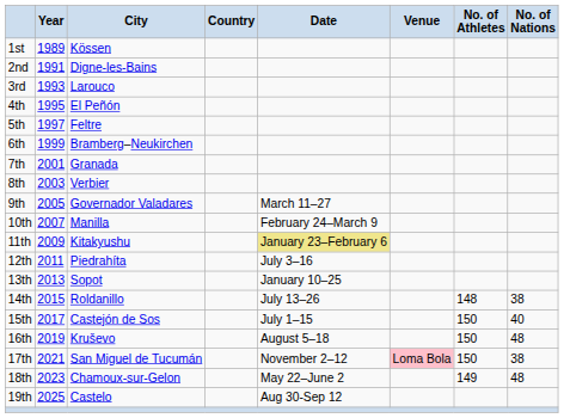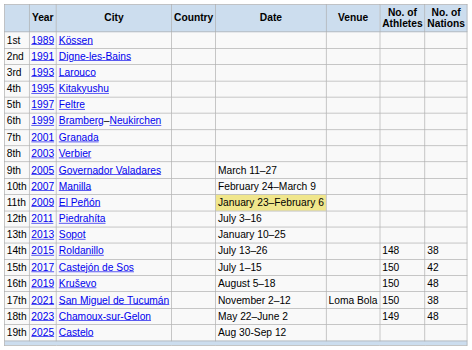 <table class="wikitable" align="center">
 <tr>
 <th style="background-color: #CCDDEE;"></th>
 <th style="background-color: #CCDDEE;">Year</th>
 <th style="background-color: #CCDDEE;">City</th>
 <th style="background-color: #CCDDEE;">Country</th>
 <th style="background-color: #CCDDEE;">Date</th>
 <th style="background-color: #CCDDEE;">Venue</th>
 <th style="background-color: #CCDDEE;">No. of<br>Athletes</th>
 <th style="background-color: #CCDDEE;">No. of<br>Nations</th>
 </tr>
 <tr>
 <td>1st</td>
 <td><a href='#'>1989</a></td>
 <td><a href='#'>Kössen</a></td>
 <td></td>
 <td></td>
 <td></td>
 <td></td>
 <td></td>
 </tr>
 <tr>
 <td>2nd</td>
 <td><a href='#'>1991</a></td>
 <td><a href='#'>Digne-les-Bains</a></td>
 <td></td>
 <td></td>
 <td></td>
 <td></td>
 <td></td>
 </tr>
 <tr>
 <td>3rd</td>
 <td><a href='#'>1993</a></td>
 <td><a href='#'>Larouco</a></td>
 <td></td>
 <td></td>
 <td></td>
 <td></td>
 <td></td>
 </tr>
 <tr>
 <td>4th</td>
 <td><a href='#'>1995</a></td>
-<td><a href='#'>El Peñón</a></td>
+<td><a href='#'>Kitakyushu</a></td>
 <td></td>
 <td></td>
 <td></td>
 <td></td>
 <td></td>
 </tr>
 <tr>
 <td>5th</td>
 <td><a href='#'>1997</a></td>
 <td><a href='#'>Feltre</a></td>
 <td></td>
 <td></td>
 <td></td>
 <td></td>
 <td></td>
 </tr>
 <tr>
 <td>6th</td>
 <td><a href='#'>1999</a></td>
 <td><a href='#'>Bramberg</a>–<a href='#'>Neukirchen</a></td>
 <td></td>
 <td></td>
 <td></td>
 <td></td>
 <td></td>
 </tr>
 <tr>
 <td>7th</td>
 <td><a href='#'>2001</a></td>
 <td><a href='#'>Granada</a></td>
 <td></td>
 <td></td>
 <td></td>
 <td></td>
 <td></td>
 </tr>
 <tr>
 <td>8th</td>
 <td><a href='#'>2003</a></td>
 <td><a href='#'>Verbier</a></td>
 <td></td>
 <td></td>
 <td></td>
 <td></td>
 <td></td>
 </tr>
 <tr>
 <td>9th</td>
 <td><a href='#'>2005</a></td>
 <td><a href='#'>Governador Valadares</a></td>
 <td></td>
 <td>March 11–27</td>
 <td></td>
 <td></td>
 <td></td>
 </tr>
 <tr>
 <td>10th</td>
 <td><a href='#'>2007</a></td>
 <td><a href='#'>Manilla</a></td>
 <td></td>
 <td>February 24–March 9</td>
 <td></td>
 <td></td>
 <td></td>
 </tr>
 <tr>
 <td>11th</td>
 <td><a href='#'>2009</a></td>
-<td><a href='#'>Kitakyushu</a></td>
+<td><a href='#'>El Peñón</a></td>
 <td></td>
 <td style="background: khaki;">January 23–February 6</td>
 <td></td>
 <td></td>
 <td></td>
 </tr>
 <tr>
 <td>12th</td>
 <td><a href='#'>2011</a></td>
 <td><a href='#'>Piedrahíta</a></td>
 <td></td>
 <td>July 3–16</td>
 <td></td>
 <td></td>
 <td></td>
 </tr>
 <tr>
 <td>13th</td>
 <td><a href='#'>2013</a></td>
 <td><a href='#'>Sopot</a></td>
 <td></td>
 <td>January 10–25</td>
 <td></td>
 <td></td>
 <td></td>
 </tr>
 <tr>
 <td>14th</td>
 <td><a href='#'>2015</a></td>
 <td><a href='#'>Roldanillo</a></td>
 <td></td>
 <td>July 13–26</td>
 <td></td>
 <td>148</td>
 <td>38</td>
 </tr>
 <tr>
 <td>15th</td>
 <td><a href='#'>2017</a></td>
 <td><a href='#'>Castejón de Sos</a></td>
 <td></td>
 <td>July 1–15</td>
 <td></td>
 <td>150</td>
-<td>40</td>
+<td>42</td>
 </tr>
 <tr>
 <td>16th</td>
 <td><a href='#'>2019</a></td>
 <td><a href='#'>Kruševo</a></td>
 <td></td>
 <td>August 5–18</td>
 <td></td>
 <td>150</td>
 <td>48</td>
 </tr>
 <tr>
 <td>17th</td>
 <td><a href='#'>2021</a></td>
 <td><a href='#'>San Miguel de Tucumán</a></td>
 <td></td>
 <td>November 2–12</td>
-<td style="background: pink;">Loma Bola</td>
+<td>Loma Bola</td>
 <td>150</td>
 <td>38</td>
 </tr>
 <tr>
 <td>18th</td>
 <td><a href='#'>2023</a></td>
 <td><a href='#'>Chamoux-sur-Gelon</a></td>
 <td></td>
 <td>May 22–June 2</td>
 <td></td>
 <td>149</td>
 <td>48</td>
 </tr>
 <tr>
 <td>19th</td>
 <td><a href='#'>2025</a></td>
 <td><a href='#'>Castelo</a></td>
 <td></td>
 <td>Aug 30-Sep 12</td>
 <td></td>
 <td></td>
 <td></td>
 </tr>
 <tr bgcolor=CCDDEE>
 <td colspan=8></td>
 </tr>
 </table>
